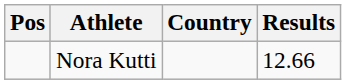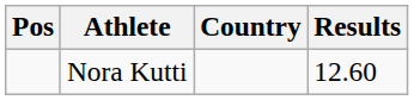 <table class="wikitable">
 <tr>
 <th>Pos</th>
 <th>Athlete</th>
 <th>Country</th>
 <th>Results</th>
 </tr>
 <tr>
 <td align="center"></td>
 <td>Nora Kutti</td>
 <td></td>
-<td>12.66</td>
+<td>12.60</td>
 </tr>
 </table>
